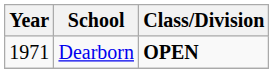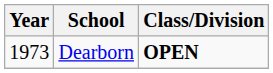 <table class="wikitable">
 <tr>
 <th>Year</th>
 <th>School</th>
 <th>Class/Division</th>
 </tr>
 <tr>
-<td>1971</td>
+<td>1973</td>
 <td><a href='#'>Dearborn</a></td>
 <td><strong>OPEN</strong></td>
 </tr>
 <tr>
 </tr>
 </table>
